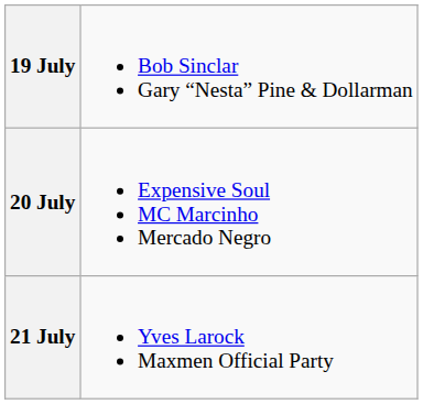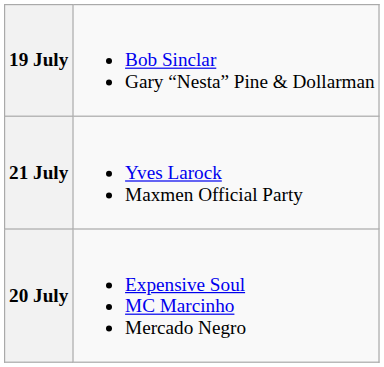 <table class="wikitable">
 <tr>
 <th>19 July</th>
 <td><br><ul><li><a href='#'>Bob Sinclar</a></li><li>Gary “Nesta” Pine & Dollarman</li></ul></td>
 </tr>
 <tr>
+<th>21 July</th>
+<td><br><ul><li><a href='#'>Yves Larock</a></li><li>Maxmen Official Party</li></ul></td>
+</tr>
+<tr>
 <th>20 July</th>
 <td><br><ul><li><a href='#'>Expensive Soul</a></li><li><a href='#'>MC Marcinho</a></li><li>Mercado Negro</li></ul></td>
 </tr>
-<tr>
-<th>21 July</th>
-<td><br><ul><li><a href='#'>Yves Larock</a></li><li>Maxmen Official Party</li></ul></td>
-</tr>
 </table>
